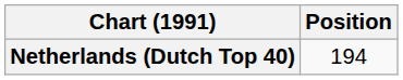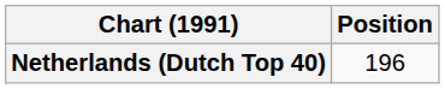 <table class="wikitable plainrowheaders" style="text-align:center">
 <tr>
 <th>Chart (1991)</th>
 <th>Position</th>
 </tr>
 <tr>
 <th scope="row">Netherlands (Dutch Top 40)</th>
-<td>194</td>
+<td>196</td>
 </tr>
 </table>
